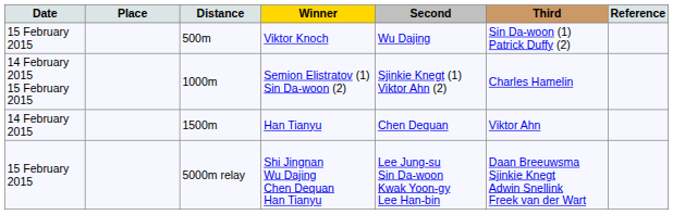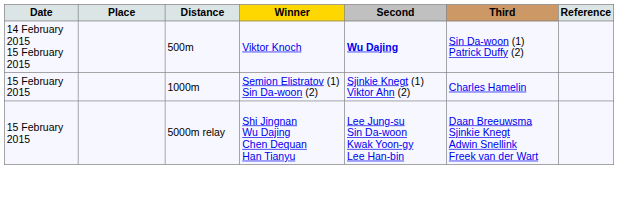 <table bgcolor="#f7f8ff" cellpadding="3" cellspacing="0" border="1" style="font-size: 95%; border: gray solid 1px; border-collapse: collapse;">
 <tr bgcolor="#CCCCCC">
 <td align="center" bgcolor="#DCE5E5" width="150"><strong>Date</strong></td>
 <td align="center" bgcolor="#DCE5E5" width="220"><strong>Place</strong></td>
 <td align="center" bgcolor="#DCE5E5" width="150"><strong>Distance</strong></td>
 <td align="center" bgcolor="gold" width="250"><strong>Winner</strong></td>
 <td align="center" bgcolor="silver" width="250"><strong>Second</strong></td>
 <td align="center" bgcolor="CC9966" width="250"><strong>Third</strong></td>
 <td align="center" bgcolor="#DCE5E5" width="30"><strong>Reference</strong></td>
 </tr>
 <tr align="left">
-<td>15 February 2015</td>
+<td>14 February 2015<br>15 February 2015</td>
 <td></td>
 <td>500m</td>
 <td> <a href='#'>Viktor Knoch</a></td>
-<td> <a href='#'>Wu Dajing</a></td>
+<td><strong> <a href='#'>Wu Dajing</a></strong></td>
 <td> <a href='#'>Sin Da-woon</a> (1)<br> <a href='#'>Patrick Duffy</a> (2)</td>
 <td></td>
 </tr>
 <tr align="left">
-<td>14 February 2015<br>15 February 2015</td>
+<td>15 February 2015</td>
 <td></td>
 <td>1000m</td>
 <td> <a href='#'>Semion Elistratov</a> (1)<br> <a href='#'>Sin Da-woon</a> (2)</td>
 <td> <a href='#'>Sjinkie Knegt</a> (1)<br> <a href='#'>Viktor Ahn</a> (2)</td>
 <td> <a href='#'>Charles Hamelin</a></td>
-<td></td>
-</tr>
-<tr align="left">
-<td>14 February 2015</td>
-<td></td>
-<td>1500m</td>
-<td> <a href='#'>Han Tianyu</a></td>
-<td> <a href='#'>Chen Dequan</a></td>
-<td> <a href='#'>Viktor Ahn</a></td>
 <td></td>
 </tr>
 <tr align="left">
 <td>15 February 2015</td>
 <td></td>
 <td>5000m relay</td>
 <td><br><a href='#'>Shi Jingnan</a><br><a href='#'>Wu Dajing</a><br><a href='#'>Chen Dequan</a><br><a href='#'>Han Tianyu</a></td>
 <td><br><a href='#'>Lee Jung-su</a><br><a href='#'>Sin Da-woon</a><br><a href='#'>Kwak Yoon-gy</a><br><a href='#'>Lee Han-bin</a></td>
 <td><br><a href='#'>Daan Breeuwsma</a><br><a href='#'>Sjinkie Knegt</a><br><a href='#'>Adwin Snellink</a><br><a href='#'>Freek van der Wart</a></td>
 <td></td>
 </tr>
 </table>
